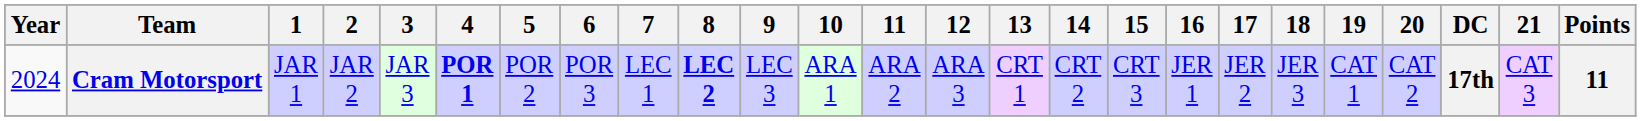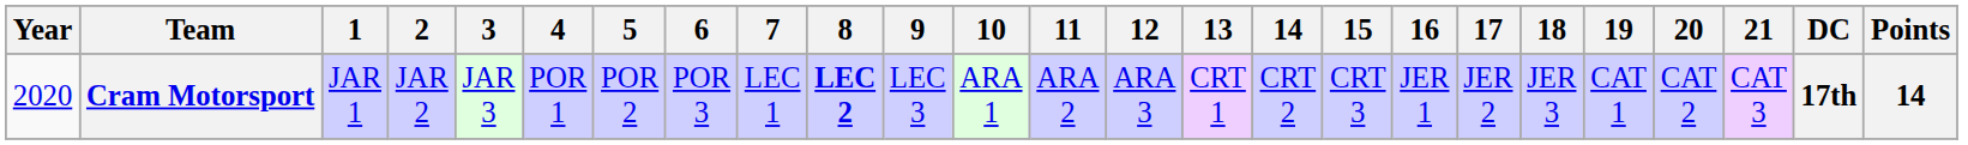 <table class="wikitable" style="text-align:center; font-size:85%">
 <tr>
 <th>Year</th>
 <th>Team</th>
 <th>1</th>
 <th>2</th>
 <th>3</th>
 <th>4</th>
 <th>5</th>
 <th>6</th>
 <th>7</th>
 <th>8</th>
 <th>9</th>
 <th>10</th>
 <th>11</th>
 <th>12</th>
 <th>13</th>
 <th>14</th>
 <th>15</th>
 <th>16</th>
 <th>17</th>
 <th>18</th>
 <th>19</th>
 <th>20</th>
+<th>21</th>
 <th>DC</th>
-<th>21</th>
 <th>Points</th>
 </tr>
 <tr>
-<td><a href='#'>2024</a></td>
+<td><a href='#'>2020</a></td>
 <th nowrap><a href='#'>Cram Motorsport</a></th>
 <td style="background:#CFCFFF"><a href='#'>JAR<br>1</a><br></td>
 <td style="background:#CFCFFF"><a href='#'>JAR<br>2</a><br></td>
 <td style="background:#DFFFDF"><a href='#'>JAR<br>3</a><br></td>
-<td style="background:#CFCFFF"><strong><a href='#'>POR<br>1</a><br></strong></td>
+<td style="background:#CFCFFF"><a href='#'>POR<br>1</a><br></td>
 <td style="background:#CFCFFF"><a href='#'>POR<br>2</a><br></td>
 <td style="background:#CFCFFF"><a href='#'>POR<br>3</a><br></td>
 <td style="background:#CFCFFF"><a href='#'>LEC<br>1</a><br></td>
 <td style="background:#CFCFFF"><strong><a href='#'>LEC<br>2</a><br></strong></td>
 <td style="background:#CFCFFF"><a href='#'>LEC<br>3</a><br></td>
 <td style="background:#DFFFDF"><a href='#'>ARA<br>1</a><br></td>
 <td style="background:#CFCFFF"><a href='#'>ARA<br>2</a><br></td>
 <td style="background:#CFCFFF"><a href='#'>ARA<br>3</a><br></td>
 <td style="background:#EFCFFF"><a href='#'>CRT<br>1</a><br></td>
 <td style="background:#CFCFFF"><a href='#'>CRT<br>2</a><br></td>
 <td style="background:#CFCFFF"><a href='#'>CRT<br>3</a><br></td>
 <td style="background:#CFCFFF"><a href='#'>JER<br>1</a><br></td>
 <td style="background:#CFCFFF"><a href='#'>JER<br>2</a><br></td>
 <td style="background:#CFCFFF"><a href='#'>JER<br>3</a><br></td>
 <td style="background:#CFCFFF"><a href='#'>CAT<br>1</a><br></td>
 <td style="background:#CFCFFF"><a href='#'>CAT<br>2</a><br></td>
+<td style="background:#EFCFFF"><a href='#'>CAT<br>3</a><br></td>
 <th style="background:#">17th</th>
-<td style="background:#EFCFFF"><a href='#'>CAT<br>3</a><br></td>
-<th style="background:#">11</th>
+<th style="background:#">14</th>
 </tr>
 </table>
